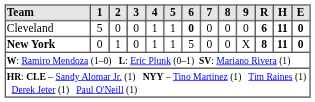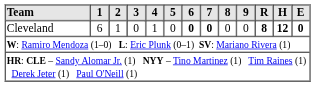 <table border=1 cellspacing=0 width=425 style="margin-left:3em;">
 <tr style="text-align:center; background-color:#e6e6e6;">
 <th align=left width=28%>Team</th>
 <th width=6%>1</th>
 <th width=6%>2</th>
 <th width=6%>3</th>
 <th width=6%>4</th>
 <th width=6%>5</th>
 <th width=6%>6</th>
 <th width=6%>7</th>
 <th width=6%>8</th>
 <th width=6%>9</th>
 <th width=6%>R</th>
 <th width=6%>H</th>
 <th width=6%>E</th>
 </tr>
 <tr style="text-align:center;">
 <td align=left>Cleveland</td>
-<td>5</td>
-<td>0</td>
+<td>6</td>
+<td>1</td>
 <td>0</td>
 <td>1</td>
-<td>1</td>
+<td>0</td>
+<td><strong>0</strong></td>
 <td><strong>0</strong></td>
 <td>0</td>
 <td>0</td>
-<td>0</td>
-<td><strong>6</strong></td>
-<td><strong>11</strong></td>
-<td><strong>0</strong></td>
-</tr>
-<tr style="text-align:center;">
-<td align=left><strong>New York</strong></td>
-<td>0</td>
-<td>1</td>
-<td>0</td>
-<td>1</td>
-<td>1</td>
-<td>5</td>
-<td>0</td>
-<td>0</td>
-<td>X</td>
 <td><strong>8</strong></td>
-<td><strong>11</strong></td>
+<td><strong>12</strong></td>
 <td><strong>0</strong></td>
 </tr>
 <tr style="text-align:left;">
 <td colspan=13><small><strong>W</strong>: <a href='#'>Ramiro Mendoza</a> (1–0)   <strong>L</strong>: <a href='#'>Eric Plunk</a> (0–1)  <strong>SV</strong>: <a href='#'>Mariano Rivera</a> (1)</small></td>
 </tr>
 <tr style="text-align:left;">
 <td colspan=13><small><strong>HR</strong>: <strong>CLE</strong> – <a href='#'>Sandy Alomar Jr.</a> (1)   <strong>NYY</strong> – <a href='#'>Tino Martinez</a> (1)   <a href='#'>Tim Raines</a> (1)   <a href='#'>Derek Jeter</a> (1)   <a href='#'>Paul O'Neill</a> (1)</small></td>
 </tr>
 </table>
